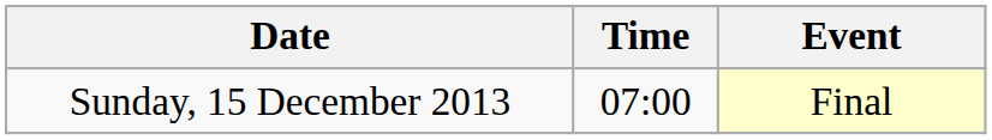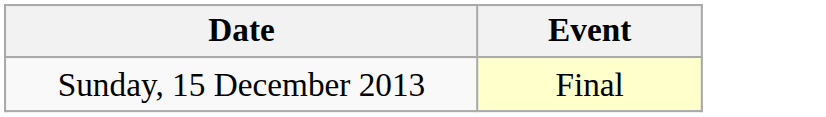 <table class = "wikitable" style="text-align:center;">
 <tr>
 <th width=220>Date</th>
-<th width=50>Time</th>
 <th width=100>Event</th>
 </tr>
 <tr>
 <td>Sunday, 15 December 2013</td>
-<td>07:00</td>
 <td bgcolor=ffffcc>Final</td>
 </tr>
 </table>
